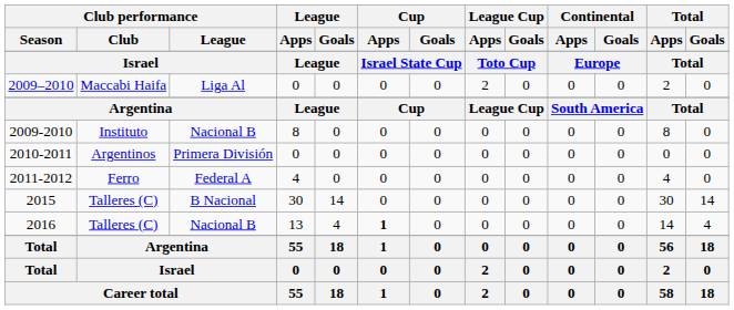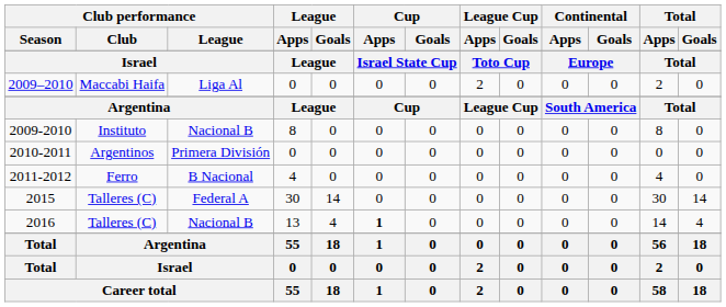 <table class="wikitable" style="text-align:center">
 <tr>
 <th colspan=3>Club performance</th>
 <th colspan=2>League</th>
 <th colspan=2>Cup</th>
 <th colspan=2>League Cup</th>
 <th colspan=2>Continental</th>
 <th colspan=2>Total</th>
 </tr>
 <tr>
 <th>Season</th>
 <th>Club</th>
 <th>League</th>
 <th>Apps</th>
 <th>Goals</th>
 <th>Apps</th>
 <th>Goals</th>
 <th>Apps</th>
 <th>Goals</th>
 <th>Apps</th>
 <th>Goals</th>
 <th>Apps</th>
 <th>Goals</th>
 </tr>
 <tr>
 </tr>
 <tr>
 <th colspan=3>Israel</th>
 <th colspan=2>League</th>
 <th colspan=2><a href='#'>Israel State Cup</a></th>
 <th colspan=2><a href='#'>Toto Cup</a></th>
 <th colspan=2><a href='#'>Europe</a></th>
 <th colspan=2>Total</th>
 </tr>
 <tr>
 <td><a href='#'>2009–2010</a></td>
 <td><a href='#'>Maccabi Haifa</a></td>
 <td><a href='#'>Liga Al</a></td>
 <td>0</td>
 <td>0</td>
 <td>0</td>
 <td>0</td>
 <td>2</td>
 <td>0</td>
 <td>0</td>
 <td>0</td>
 <td>2</td>
 <td>0</td>
 </tr>
 <tr>
 </tr>
 <tr>
 <th colspan=3>Argentina</th>
 <th colspan=2>League</th>
 <th colspan=2>Cup</th>
 <th colspan=2>League Cup</th>
 <th colspan=2><a href='#'>South America</a></th>
 <th colspan=2>Total</th>
 </tr>
 <tr>
 <td>2009-2010</td>
 <td><a href='#'>Instituto</a></td>
 <td><a href='#'>Nacional B</a></td>
 <td>8</td>
 <td>0</td>
 <td>0</td>
 <td>0</td>
 <td>0</td>
 <td>0</td>
 <td>0</td>
 <td>0</td>
 <td>8</td>
 <td>0</td>
 </tr>
 <tr>
 <td>2010-2011</td>
 <td><a href='#'>Argentinos</a></td>
 <td><a href='#'>Primera División</a></td>
 <td>0</td>
 <td>0</td>
 <td>0</td>
 <td>0</td>
 <td>0</td>
 <td>0</td>
 <td>0</td>
 <td>0</td>
 <td>0</td>
 <td>0</td>
 </tr>
 <tr>
 <td>2011-2012</td>
 <td><a href='#'>Ferro</a></td>
-<td><a href='#'>Federal A</a></td>
+<td><a href='#'>B Nacional</a></td>
 <td>4</td>
 <td>0</td>
 <td>0</td>
 <td>0</td>
 <td>0</td>
 <td>0</td>
 <td>0</td>
 <td>0</td>
 <td>4</td>
 <td>0</td>
 </tr>
 <tr>
 <td>2015</td>
 <td><a href='#'>Talleres (C)</a></td>
-<td><a href='#'>B Nacional</a></td>
+<td><a href='#'>Federal A</a></td>
 <td>30</td>
 <td>14</td>
 <td>0</td>
 <td>0</td>
 <td>0</td>
 <td>0</td>
 <td>0</td>
 <td>0</td>
 <td>30</td>
 <td>14</td>
 </tr>
 <tr>
 <td>2016</td>
 <td><a href='#'>Talleres (C)</a></td>
 <td><a href='#'>Nacional B</a></td>
 <td>13</td>
 <td>4</td>
 <td><strong>1</strong></td>
 <td>0</td>
 <td>0</td>
 <td>0</td>
 <td>0</td>
 <td>0</td>
 <td>14</td>
 <td>4</td>
 </tr>
 <tr>
 </tr>
 <tr>
 <th rowspan=1>Total</th>
 <th colspan=2>Argentina</th>
 <th>55</th>
 <th>18</th>
 <th>1</th>
 <th>0</th>
 <th>0</th>
 <th>0</th>
 <th>0</th>
 <th>0</th>
 <th>56</th>
 <th>18</th>
 </tr>
 <tr>
 <th rowspan=1>Total</th>
 <th colspan=2>Israel</th>
 <th>0</th>
 <th>0</th>
 <th>0</th>
 <th>0</th>
 <th>2</th>
 <th>0</th>
 <th>0</th>
 <th>0</th>
 <th>2</th>
 <th>0</th>
 </tr>
 <tr>
 <th colspan=3>Career total</th>
 <th>55</th>
 <th>18</th>
 <th>1</th>
 <th>0</th>
 <th>2</th>
 <th>0</th>
 <th>0</th>
 <th>0</th>
 <th>58</th>
 <th>18</th>
 </tr>
 </table>
